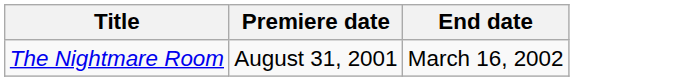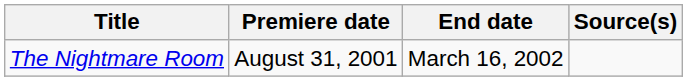 <table class="wikitable sortable">
 <tr>
 <th>Title</th>
 <th>Premiere date</th>
 <th>End date</th>
+<th>Source(s)</th>
 </tr>
 <tr>
 <td><em><a href='#'>The Nightmare Room</a></em></td>
 <td>August 31, 2001</td>
 <td>March 16, 2002</td>
+<td></td>
 </tr>
 </table>
